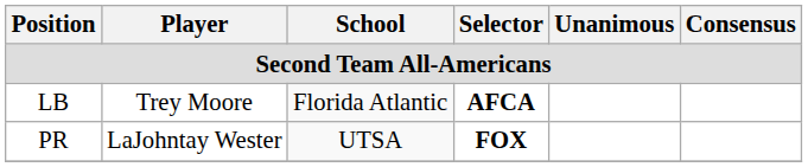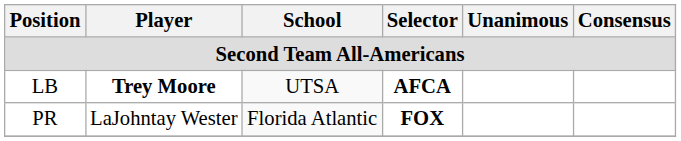 <table class="wikitable" border="0">
 <tr>
 <th>Position</th>
 <th>Player</th>
 <th>School</th>
 <th>Selector</th>
 <th>Unanimous</th>
 <th>Consensus</th>
 </tr>
 <tr>
 <td colspan="6" style="text-align:center; background:#ddd;"><strong>Second Team All-Americans</strong></td>
 </tr>
 <tr style="text-align:center;">
 <td style="background:white">LB</td>
-<td style="background:white">Trey Moore</td>
-<td style=>Florida Atlantic</td>
+<td style="background:white"><strong>Trey Moore</strong></td>
+<td style=>UTSA</td>
 <td style="background:white"><strong>AFCA</strong></td>
 <td style="background:white"></td>
 <td style="background:white"></td>
 </tr>
 <tr style="text-align:center;">
 <td style="background:white">PR</td>
 <td style="background:white">LaJohntay Wester</td>
-<td style=>UTSA</td>
+<td style=>Florida Atlantic</td>
 <td style="background:white"><strong>FOX</strong></td>
 <td style="background:white"></td>
 <td style="background:white"></td>
 </tr>
 <tr>
 </tr>
 </table>
